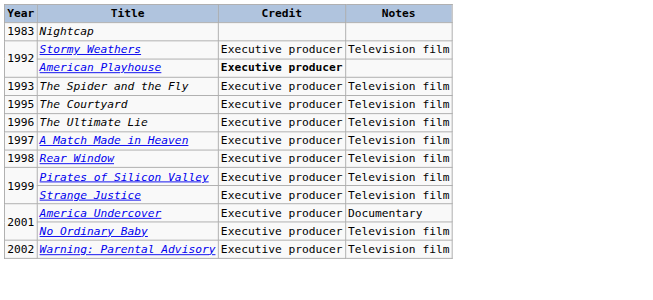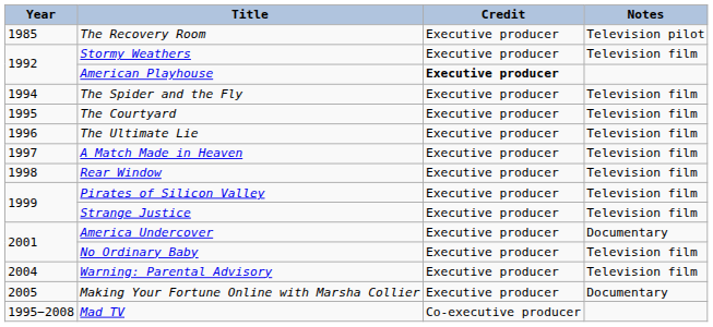 <table class="wikitable" style="font-size:95%;">
 <tr>
 <th style="background:#B0C4DE;">Year</th>
 <th style="background:#B0C4DE;">Title</th>
 <th style="background:#B0C4DE;">Credit</th>
 <th style="background:#B0C4DE;">Notes</th>
 </tr>
 <tr>
-<td>1983</td>
-<td><em>Nightcap</em></td>
-<td></td>
-<td></td>
+<td>1985</td>
+<td><em>The Recovery Room</em></td>
+<td>Executive producer</td>
+<td>Television pilot</td>
 </tr>
 <tr>
 <td rowspan=2>1992</td>
 <td><em><a href='#'>Stormy Weathers</a></em></td>
 <td>Executive producer</td>
 <td>Television film</td>
 </tr>
 <tr>
 <td><em><a href='#'>American Playhouse</a></em></td>
 <td><strong>Executive producer</strong></td>
 <td></td>
 </tr>
 <tr>
-<td>1993</td>
+<td>1994</td>
 <td><em>The Spider and the Fly</em></td>
 <td>Executive producer</td>
 <td>Television film</td>
 </tr>
 <tr>
 <td>1995</td>
 <td><em>The Courtyard</em></td>
 <td>Executive producer</td>
 <td>Television film</td>
 </tr>
 <tr>
 <td>1996</td>
 <td><em>The Ultimate Lie</em></td>
 <td>Executive producer</td>
 <td>Television film</td>
 </tr>
 <tr>
 <td>1997</td>
 <td><em><a href='#'>A Match Made in Heaven</a></em></td>
 <td>Executive producer</td>
 <td>Television film</td>
 </tr>
 <tr>
 <td>1998</td>
 <td><em><a href='#'>Rear Window</a></em></td>
 <td>Executive producer</td>
 <td>Television film</td>
 </tr>
 <tr>
 <td rowspan=2>1999</td>
 <td><em><a href='#'>Pirates of Silicon Valley</a></em></td>
 <td>Executive producer</td>
 <td>Television film</td>
 </tr>
 <tr>
 <td><em><a href='#'>Strange Justice</a></em></td>
 <td>Executive producer</td>
 <td>Television film</td>
 </tr>
 <tr>
 <td rowspan=2>2001</td>
 <td><em><a href='#'>America Undercover</a></em></td>
 <td>Executive producer</td>
 <td>Documentary</td>
 </tr>
 <tr>
 <td><em><a href='#'>No Ordinary Baby</a></em></td>
 <td>Executive producer</td>
 <td>Television film</td>
 </tr>
 <tr>
-<td>2002</td>
+<td>2004</td>
 <td><em><a href='#'>Warning: Parental Advisory</a></em></td>
 <td>Executive producer</td>
 <td>Television film</td>
 </tr>
+<tr>
+<td>2005</td>
+<td><em>Making Your Fortune Online with Marsha Collier</em></td>
+<td>Executive producer</td>
+<td>Documentary</td>
+</tr>
+<tr>
+<td>1995−2008</td>
+<td><em><a href='#'>Mad TV</a></em></td>
+<td>Co-executive producer</td>
+<td></td>
+</tr>
 </table>
